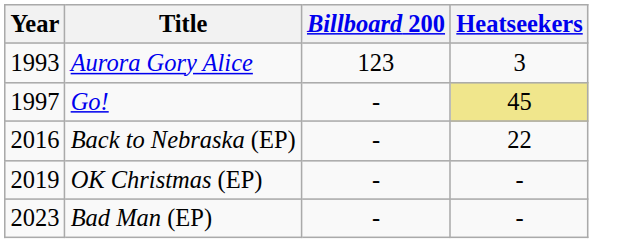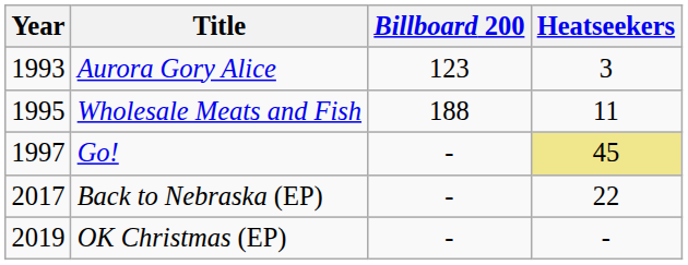 <table class="wikitable">
 <tr>
 <th>Year</th>
 <th>Title</th>
 <th><a href='#'><em>Billboard</em> 200</a></th>
 <th><a href='#'>Heatseekers</a></th>
 </tr>
 <tr>
 <td>1993</td>
 <td><em><a href='#'>Aurora Gory Alice</a></em></td>
 <td style="text-align:center;">123</td>
 <td style="text-align:center;">3</td>
 </tr>
 <tr>
+<td>1995</td>
+<td><em><a href='#'>Wholesale Meats and Fish</a></em></td>
+<td style="text-align:center;">188</td>
+<td style="text-align:center;">11</td>
+</tr>
+<tr>
 <td>1997</td>
 <td><em><a href='#'>Go!</a></em></td>
 <td style="text-align:center;">-</td>
 <td style="background: khaki; text-align:center;">45</td>
 </tr>
 <tr>
-<td>2016</td>
+<td>2017</td>
 <td><em>Back to Nebraska</em> (EP)</td>
 <td style="text-align:center;">-</td>
 <td style="text-align:center;">22</td>
 </tr>
 <tr>
 <td>2019</td>
 <td><em>OK Christmas</em> (EP)</td>
 <td style="text-align:center;">-</td>
 <td style="text-align:center;">-</td>
 </tr>
-<tr>
-<td>2023</td>
-<td><em>Bad Man</em> (EP)</td>
-<td style="text-align:center;">-</td>
-<td style="text-align:center;">-</td>
-</tr>
 </table>
